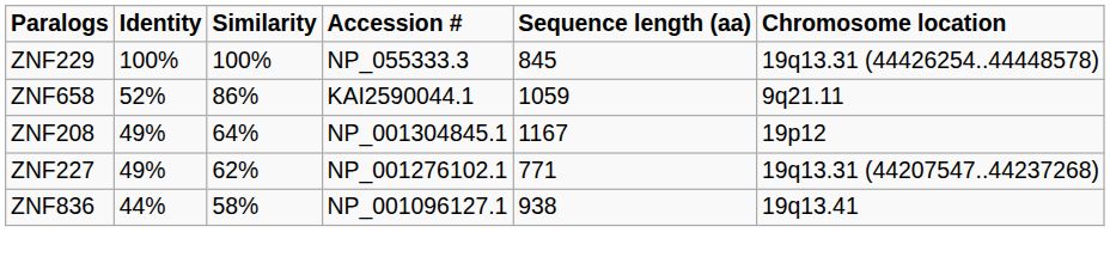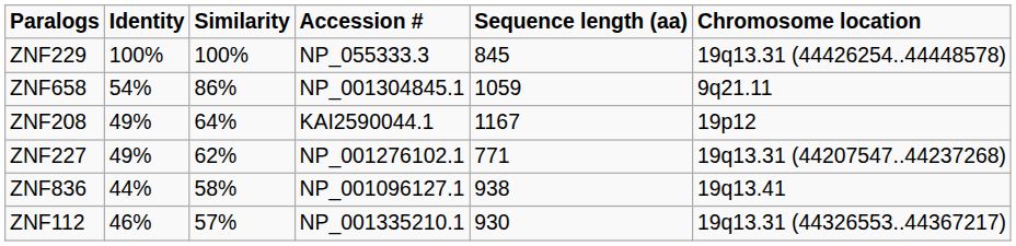 <table class="wikitable">
 <tr>
 <td><strong>Paralogs</strong></td>
 <td><strong>Identity</strong></td>
 <td><strong>Similarity</strong></td>
 <td><strong>Accession #</strong></td>
 <td><strong>Sequence length (aa)</strong></td>
 <td><strong>Chromosome location</strong></td>
 </tr>
 <tr>
 <td>ZNF229</td>
 <td>100%</td>
 <td>100%</td>
 <td>NP_055333.3</td>
 <td>845</td>
 <td>19q13.31 (44426254..44448578)</td>
 </tr>
 <tr>
 <td>ZNF658</td>
-<td>52%</td>
+<td>54%</td>
 <td>86%</td>
-<td>KAI2590044.1</td>
+<td>NP_001304845.1</td>
 <td>1059</td>
 <td>9q21.11</td>
 </tr>
 <tr>
 <td>ZNF208</td>
 <td>49%</td>
 <td>64%</td>
-<td>NP_001304845.1</td>
+<td>KAI2590044.1</td>
 <td>1167</td>
 <td>19p12</td>
 </tr>
 <tr>
 <td>ZNF227</td>
 <td>49%</td>
 <td>62%</td>
 <td>NP_001276102.1</td>
 <td>771</td>
 <td>19q13.31 (44207547..44237268)</td>
 </tr>
 <tr>
 <td>ZNF836</td>
 <td>44%</td>
 <td>58%</td>
 <td>NP_001096127.1</td>
 <td>938</td>
 <td>19q13.41</td>
 </tr>
+<tr>
+<td>ZNF112</td>
+<td>46%</td>
+<td>57%</td>
+<td>NP_001335210.1</td>
+<td>930</td>
+<td>19q13.31 (44326553..44367217)</td>
+</tr>
 </table>
